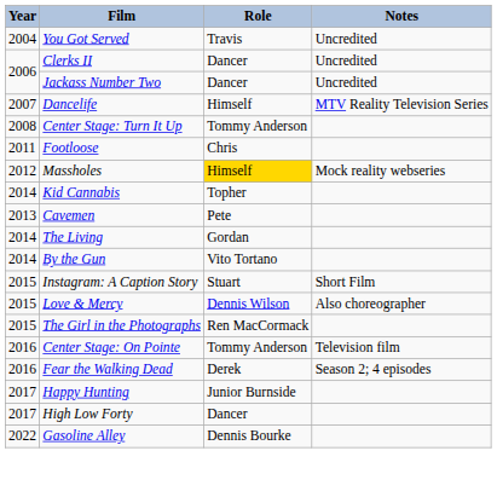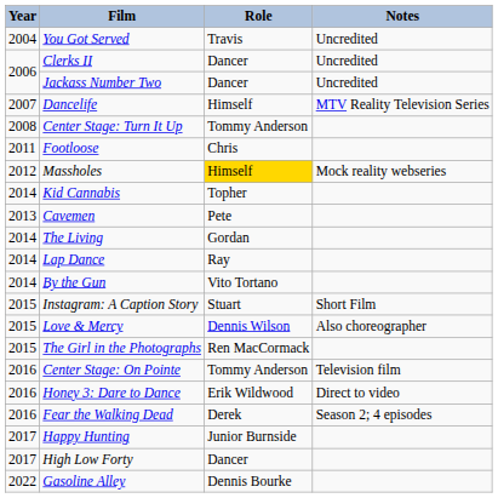 <table class="wikitable" style="font-size:100%">
 <tr style="text-align:center;">
 <th style="background:#B0C4DE;">Year</th>
 <th style="background:#B0C4DE;">Film</th>
 <th style="background:#B0C4DE;">Role</th>
 <th style="background:#B0C4DE;">Notes</th>
 </tr>
 <tr>
 <td>2004</td>
 <td><em><a href='#'>You Got Served</a></em></td>
 <td>Travis</td>
 <td>Uncredited</td>
 </tr>
 <tr>
 <td rowspan=2>2006</td>
 <td><em><a href='#'>Clerks II</a></em></td>
 <td>Dancer</td>
 <td>Uncredited</td>
 </tr>
 <tr>
 <td><em><a href='#'>Jackass Number Two</a></em></td>
 <td>Dancer</td>
 <td>Uncredited</td>
 </tr>
 <tr>
 <td>2007</td>
 <td><em><a href='#'>Dancelife</a></em></td>
 <td>Himself</td>
 <td><a href='#'>MTV</a> Reality Television Series</td>
 </tr>
 <tr>
 <td>2008</td>
 <td><em><a href='#'>Center Stage: Turn It Up</a></em></td>
 <td>Tommy Anderson</td>
 <td></td>
 </tr>
 <tr>
 <td>2011</td>
 <td><em><a href='#'>Footloose</a></em></td>
 <td>Chris</td>
 <td></td>
 </tr>
 <tr>
 <td>2012</td>
 <td><em>Massholes</em></td>
 <td style="background: gold;">Himself</td>
 <td>Mock reality webseries</td>
 </tr>
 <tr>
 <td>2014</td>
 <td><em><a href='#'>Kid Cannabis</a></em></td>
 <td>Topher</td>
 <td></td>
 </tr>
 <tr>
 <td>2013</td>
 <td><em><a href='#'>Cavemen</a></em></td>
 <td>Pete</td>
 <td></td>
 </tr>
 <tr>
 <td>2014</td>
 <td><em><a href='#'>The Living</a></em></td>
 <td>Gordan</td>
 <td></td>
 </tr>
 <tr>
 <td>2014</td>
+<td><em><a href='#'>Lap Dance</a></em></td>
+<td>Ray</td>
+<td></td>
+</tr>
+<tr>
+<td>2014</td>
 <td><em><a href='#'>By the Gun</a></em></td>
 <td>Vito Tortano</td>
 <td></td>
 </tr>
 <tr>
 <td>2015</td>
 <td><em>Instagram: A Caption Story</em></td>
 <td>Stuart</td>
 <td>Short Film</td>
 </tr>
 <tr>
 <td>2015</td>
 <td><a href='#'><em>Love & Mercy</em></a></td>
 <td><a href='#'>Dennis Wilson</a></td>
 <td>Also choreographer</td>
 </tr>
 <tr>
 <td>2015</td>
 <td><em><a href='#'>The Girl in the Photographs</a></em></td>
 <td>Ren MacCormack</td>
 <td></td>
 </tr>
 <tr>
 <td>2016</td>
 <td><em><a href='#'>Center Stage: On Pointe</a></em></td>
 <td>Tommy Anderson</td>
 <td>Television film</td>
 </tr>
 <tr>
 <td>2016</td>
+<td><em><a href='#'>Honey 3: Dare to Dance</a></em></td>
+<td>Erik Wildwood</td>
+<td>Direct to video</td>
+</tr>
+<tr>
+<td>2016</td>
 <td><em><a href='#'>Fear the Walking Dead</a></em></td>
 <td>Derek</td>
 <td>Season 2; 4 episodes</td>
 </tr>
 <tr>
 <td>2017</td>
 <td><em><a href='#'>Happy Hunting</a></em></td>
 <td>Junior Burnside</td>
 <td></td>
 </tr>
 <tr>
 <td>2017</td>
 <td><em>High Low Forty</em></td>
 <td>Dancer</td>
 <td></td>
 </tr>
 <tr>
 <td>2022</td>
 <td><em><a href='#'>Gasoline Alley</a></em></td>
 <td>Dennis Bourke</td>
 <td></td>
 </tr>
 </table>
